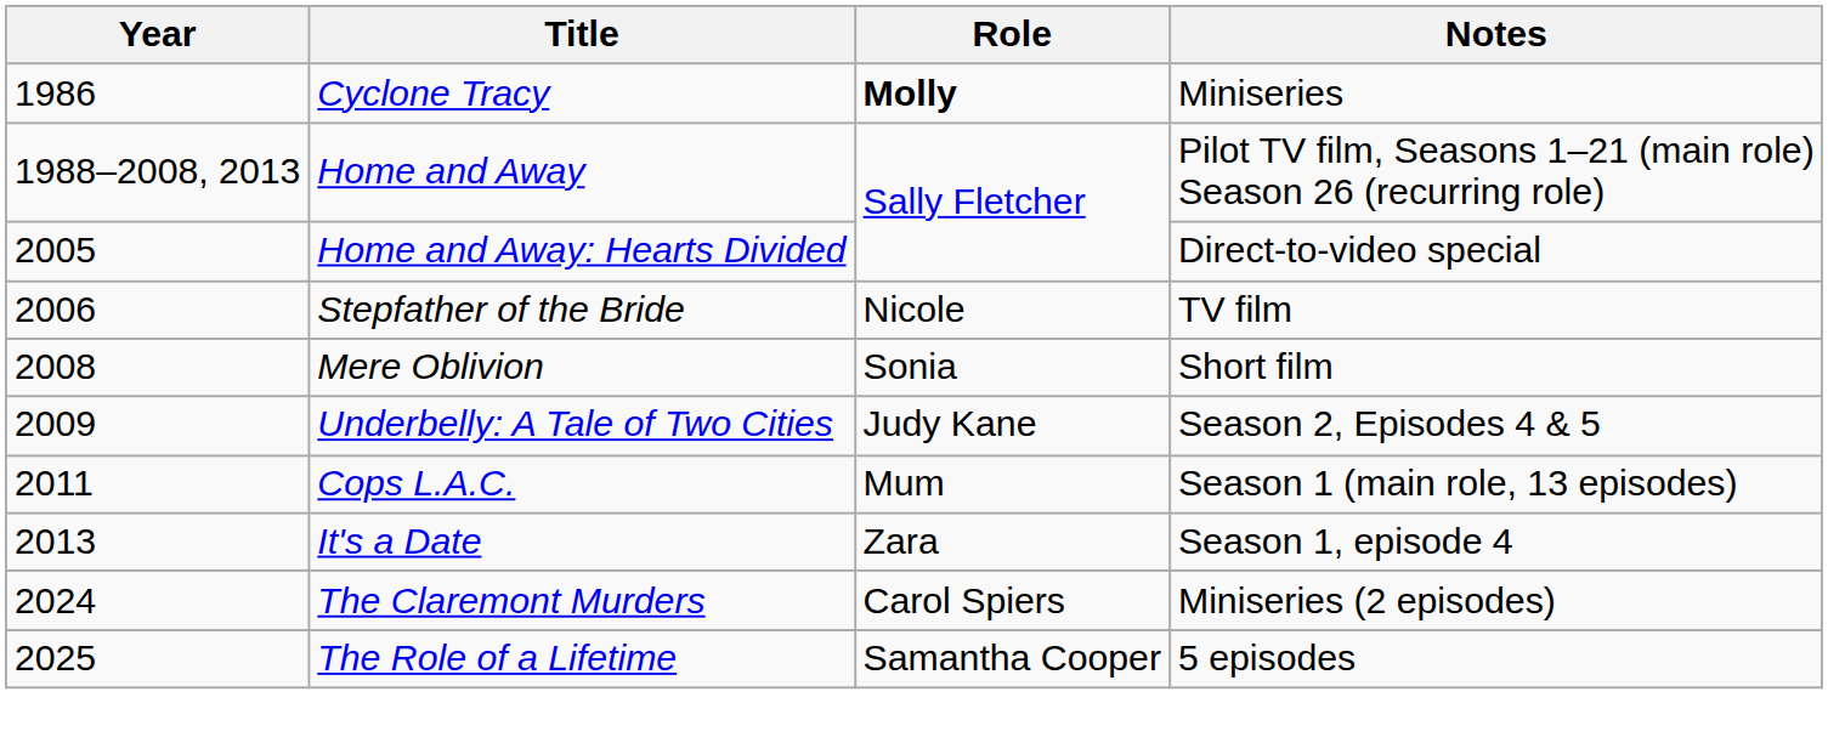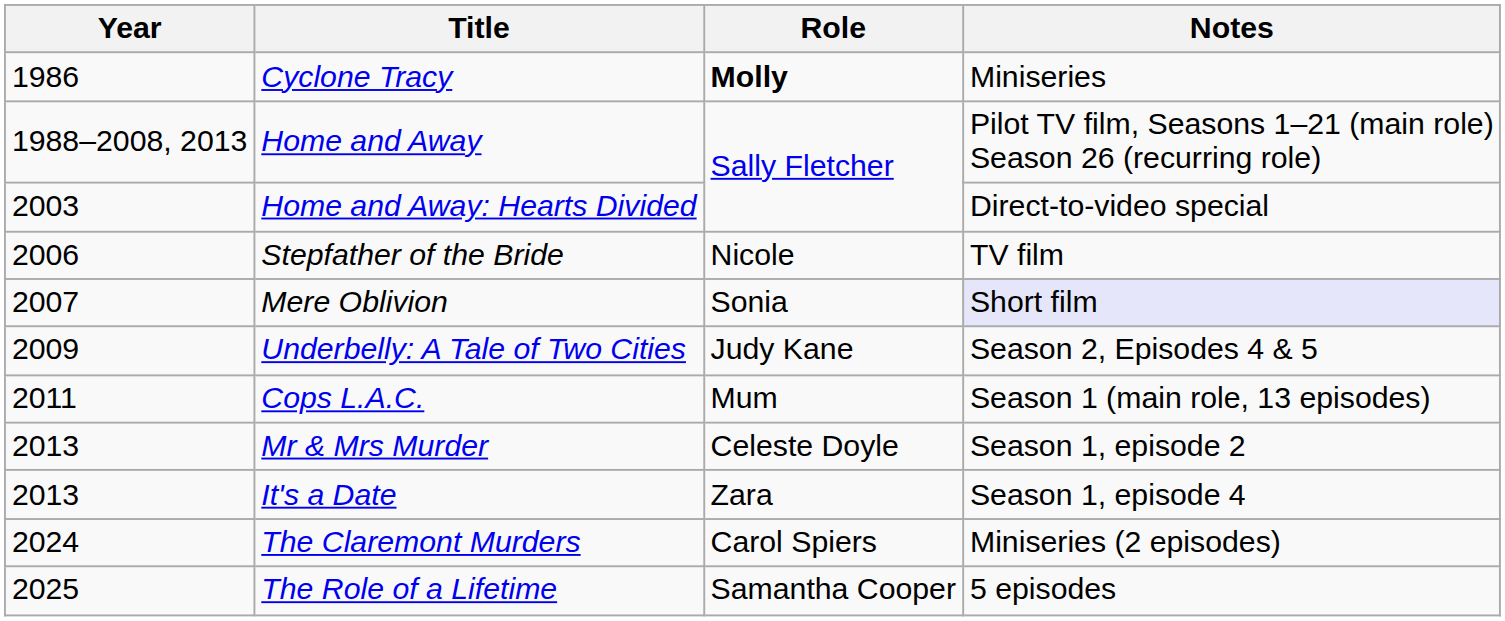 <table class="wikitable">
 <tr>
 <th>Year</th>
 <th>Title</th>
 <th>Role</th>
 <th>Notes</th>
 </tr>
 <tr>
 <td>1986</td>
 <td><em><a href='#'>Cyclone Tracy</a></em></td>
 <td><strong>Molly</strong></td>
 <td>Miniseries</td>
 </tr>
 <tr>
 <td>1988–2008, 2013</td>
 <td><em><a href='#'>Home and Away</a></em></td>
 <td rowspan="2"><a href='#'>Sally Fletcher</a></td>
 <td>Pilot TV film, Seasons 1–21 (main role)<br>Season 26 (recurring role)</td>
 </tr>
 <tr>
-<td>2005</td>
+<td>2003</td>
 <td><em><a href='#'>Home and Away: Hearts Divided</a></em></td>
 <td>Direct-to-video special</td>
 </tr>
 <tr>
 <td>2006</td>
 <td><em>Stepfather of the Bride</em></td>
 <td>Nicole</td>
 <td>TV film</td>
 </tr>
 <tr>
-<td>2008</td>
+<td>2007</td>
 <td><em>Mere Oblivion</em></td>
 <td>Sonia</td>
-<td>Short film</td>
+<td style="background: lavender;">Short film</td>
 </tr>
 <tr>
 <td>2009</td>
 <td><em><a href='#'>Underbelly: A Tale of Two Cities</a></em></td>
 <td>Judy Kane</td>
 <td>Season 2, Episodes 4 & 5</td>
 </tr>
 <tr>
 <td>2011</td>
 <td><em><a href='#'>Cops L.A.C.</a></em></td>
 <td>Mum</td>
 <td>Season 1 (main role, 13 episodes)</td>
+</tr>
+<tr>
+<td>2013</td>
+<td><em><a href='#'>Mr & Mrs Murder</a></em></td>
+<td>Celeste Doyle</td>
+<td>Season 1, episode 2</td>
 </tr>
 <tr>
 <td>2013</td>
 <td><em><a href='#'>It's a Date</a></em></td>
 <td>Zara</td>
 <td>Season 1, episode 4</td>
 </tr>
 <tr>
 <td>2024</td>
 <td><em><a href='#'>The Claremont Murders</a></em></td>
 <td>Carol Spiers</td>
 <td>Miniseries (2 episodes)</td>
 </tr>
 <tr>
 <td>2025</td>
 <td><em><a href='#'>The Role of a Lifetime</a></em></td>
 <td>Samantha Cooper</td>
 <td>5 episodes</td>
 </tr>
 </table>
